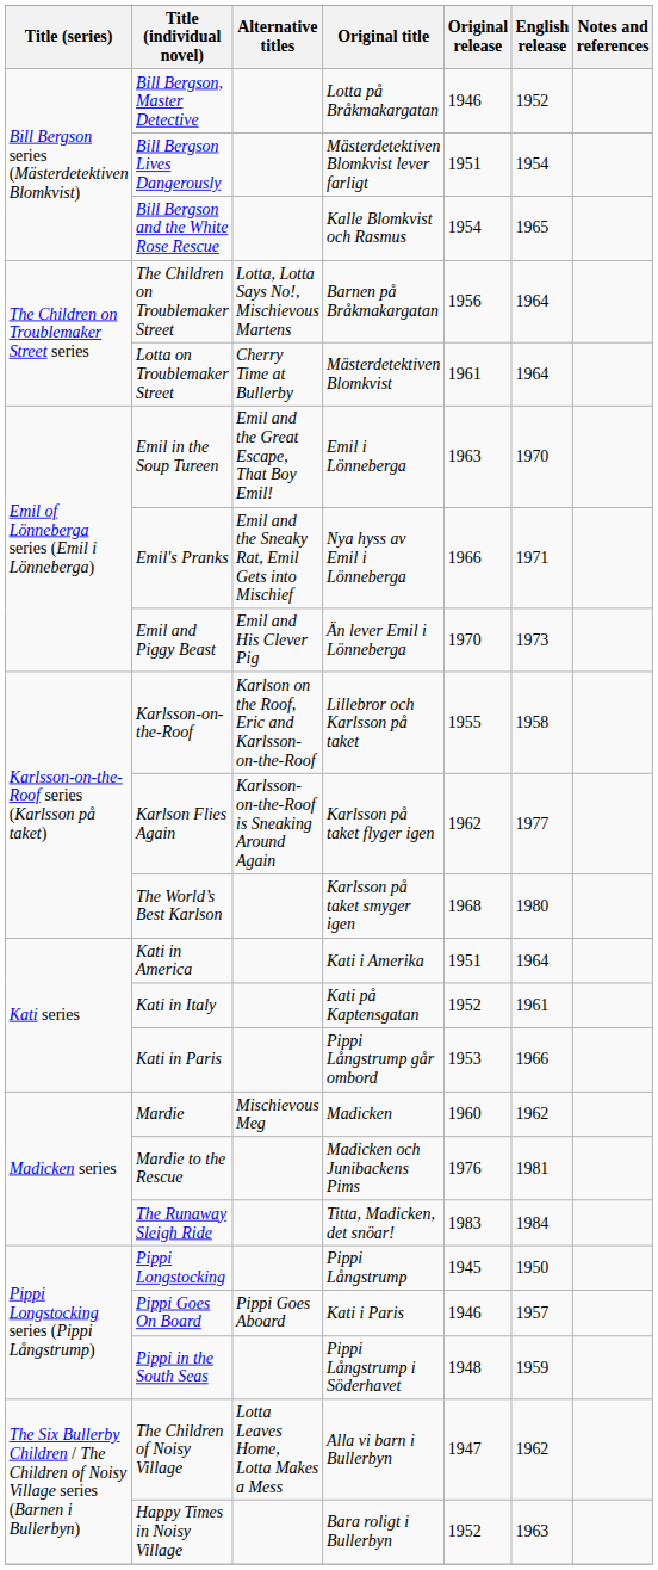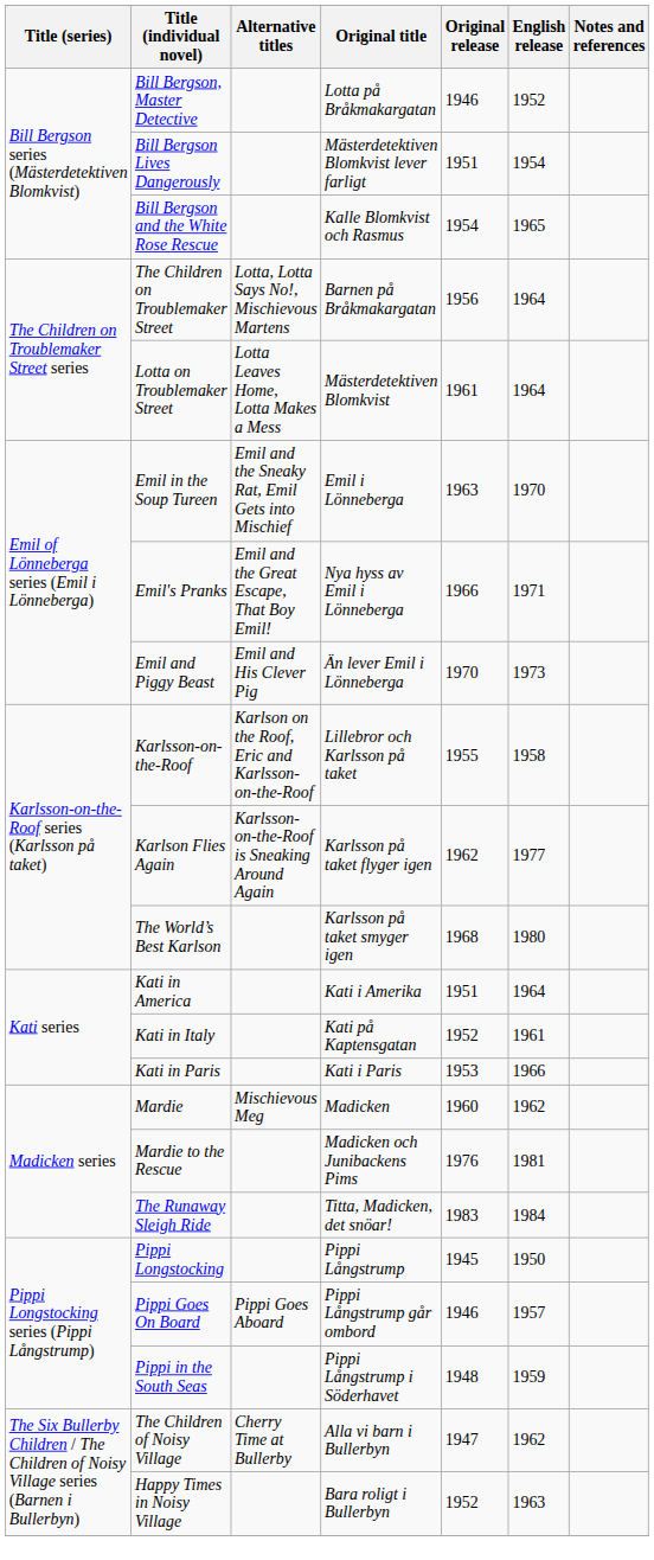 <table class="wikitable">
 <tr bgcolor="#CCCCCC" align="center">
 </tr>
 <tr>
 <th>Title (series)</th>
 <th>Title (individual novel)</th>
 <th>Alternative titles</th>
 <th>Original title</th>
 <th>Original release</th>
 <th>English release</th>
 <th>Notes and references</th>
 </tr>
 <tr>
 <td rowspan=3><em><a href='#'>Bill Bergson</a></em> series (<em>Mästerdetektiven Blomkvist</em>)</td>
 <td><em><a href='#'>Bill Bergson, Master Detective</a></em></td>
 <td></td>
 <td><em>Lotta på Bråkmakargatan</em></td>
 <td>1946</td>
 <td>1952</td>
 <td></td>
 </tr>
 <tr>
 <td><em><a href='#'>Bill Bergson Lives Dangerously</a></em></td>
 <td></td>
 <td><em>Mästerdetektiven Blomkvist lever farligt</em></td>
 <td>1951</td>
 <td>1954</td>
 <td></td>
 </tr>
 <tr>
 <td><em><a href='#'>Bill Bergson and the White Rose Rescue</a></em></td>
 <td></td>
 <td><em>Kalle Blomkvist och Rasmus</em></td>
 <td>1954</td>
 <td>1965</td>
 <td></td>
 </tr>
 <tr>
 <td rowspan=2><em><a href='#'>The Children on Troublemaker Street</a></em> series</td>
 <td><em>The Children on Troublemaker Street</em></td>
 <td><em>Lotta, Lotta Says No!</em>, <em>Mischievous Martens</em></td>
 <td><em>Barnen på Bråkmakargatan</em></td>
 <td>1956</td>
 <td>1964</td>
 <td></td>
 </tr>
 <tr>
 <td><em>Lotta on Troublemaker Street</em></td>
-<td><em>Cherry Time at Bullerby</em></td>
+<td><em>Lotta Leaves Home</em>, <em>Lotta Makes a Mess</em></td>
 <td><em>Mästerdetektiven Blomkvist</em></td>
 <td>1961</td>
 <td>1964</td>
 <td></td>
 </tr>
 <tr>
 <td rowspan=3><em><a href='#'>Emil of Lönneberga</a></em> series (<em>Emil i Lönneberga</em>)</td>
 <td><em>Emil in the Soup Tureen</em></td>
-<td><em>Emil and the Great Escape</em>, <em>That Boy Emil!</em></td>
+<td><em>Emil and the Sneaky Rat</em>, <em>Emil Gets into Mischief</em></td>
 <td><em> Emil i Lönneberga</em></td>
 <td>1963</td>
 <td>1970</td>
 <td></td>
 </tr>
 <tr>
 <td><em>Emil's Pranks</em></td>
-<td><em>Emil and the Sneaky Rat</em>, <em>Emil Gets into Mischief</em></td>
+<td><em>Emil and the Great Escape</em>, <em>That Boy Emil!</em></td>
 <td><em>Nya hyss av Emil i Lönneberga</em></td>
 <td>1966</td>
 <td>1971</td>
 <td></td>
 </tr>
 <tr>
 <td><em>Emil and Piggy Beast</em></td>
 <td><em>Emil and His Clever Pig</em></td>
 <td><em>Än lever Emil i Lönneberga</em></td>
 <td>1970</td>
 <td>1973</td>
 <td></td>
 </tr>
 <tr>
 <td rowspan=3><em><a href='#'>Karlsson-on-the-Roof</a></em> series (<em>Karlsson på taket</em>)</td>
 <td><em>Karlsson-on-the-Roof</em></td>
 <td><em>Karlson on the Roof</em>, <em>Eric and Karlsson-on-the-Roof</em></td>
 <td><em>Lillebror och Karlsson på taket</em></td>
 <td>1955</td>
 <td>1958</td>
 <td></td>
 </tr>
 <tr>
 <td><em>Karlson Flies Again</em></td>
 <td><em>Karlsson-on-the-Roof is Sneaking Around Again</em></td>
 <td><em>Karlsson på taket flyger igen</em></td>
 <td>1962</td>
 <td>1977</td>
 <td></td>
 </tr>
 <tr>
 <td><em>The World’s Best Karlson</em></td>
 <td></td>
 <td><em>Karlsson på taket smyger igen</em></td>
 <td>1968</td>
 <td>1980</td>
 <td></td>
 </tr>
 <tr>
 <td rowspan=3><em><a href='#'>Kati</a></em> series</td>
 <td><em>Kati in America</em></td>
 <td></td>
 <td><em>Kati i Amerika</em></td>
 <td>1951</td>
 <td>1964</td>
 <td></td>
 </tr>
 <tr>
 <td><em>Kati in Italy</em></td>
 <td></td>
 <td><em>Kati på Kaptensgatan</em></td>
 <td>1952</td>
 <td>1961</td>
 <td></td>
 </tr>
 <tr>
 <td><em>Kati in Paris</em></td>
 <td></td>
-<td><em>Pippi Långstrump går ombord</em></td>
+<td><em>Kati i Paris</em></td>
 <td>1953</td>
 <td>1966</td>
 <td></td>
 </tr>
 <tr>
 <td rowspan=3><em><a href='#'>Madicken</a></em> series</td>
 <td><em>Mardie</em></td>
 <td><em>Mischievous Meg</em></td>
 <td><em>Madicken</em></td>
 <td>1960</td>
 <td>1962</td>
 <td></td>
 </tr>
 <tr>
 <td><em>Mardie to the Rescue</em></td>
 <td></td>
 <td><em>Madicken och Junibackens Pims</em></td>
 <td>1976</td>
 <td>1981</td>
 <td></td>
 </tr>
 <tr>
 <td><em><a href='#'>The Runaway Sleigh Ride</a></em></td>
 <td></td>
 <td><em>Titta, Madicken, det snöar!</em></td>
 <td>1983</td>
 <td>1984</td>
 <td></td>
 </tr>
 <tr>
 <td rowspan=3><em><a href='#'>Pippi Longstocking</a></em> series (<em>Pippi Långstrump</em>)</td>
 <td><em><a href='#'>Pippi Longstocking</a></em></td>
 <td></td>
 <td><em>Pippi Långstrump</em></td>
 <td>1945</td>
 <td>1950</td>
 <td></td>
 </tr>
 <tr>
 <td><em><a href='#'>Pippi Goes On Board</a></em></td>
 <td><em>Pippi Goes Aboard</em></td>
-<td><em>Kati i Paris</em></td>
+<td><em>Pippi Långstrump går ombord</em></td>
 <td>1946</td>
 <td>1957</td>
 <td></td>
 </tr>
 <tr>
 <td><em><a href='#'>Pippi in the South Seas</a></em></td>
 <td></td>
 <td><em>Pippi Långstrump i Söderhavet</em></td>
 <td>1948</td>
 <td>1959</td>
 <td></td>
 </tr>
 <tr>
 <td rowspan=2><em><a href='#'>The Six Bullerby Children</a></em> / <em>The Children of Noisy Village</em> series (<em>Barnen i Bullerbyn</em>)</td>
 <td><em>The Children of Noisy Village</em></td>
-<td><em>Lotta Leaves Home</em>, <em>Lotta Makes a Mess</em></td>
+<td><em>Cherry Time at Bullerby</em></td>
 <td><em>Alla vi barn i Bullerbyn </em></td>
 <td>1947</td>
 <td>1962</td>
 <td></td>
 </tr>
 <tr>
 <td><em>Happy Times in Noisy Village</em></td>
 <td></td>
 <td><em>Bara roligt i Bullerbyn</em></td>
 <td>1952</td>
 <td>1963</td>
 <td></td>
 </tr>
 <tr>
 </tr>
 </table>
